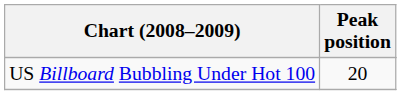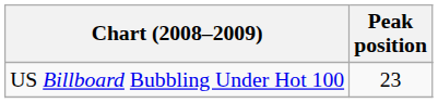 <table class="wikitable sortable">
 <tr>
 <th>Chart (2008–2009)</th>
 <th>Peak<br>position</th>
 </tr>
 <tr>
 </tr>
 <tr>
 <td>US <em><a href='#'>Billboard</a></em> <a href='#'>Bubbling Under Hot 100</a></td>
-<td align="center">20</td>
+<td align="center">23</td>
 </tr>
 <tr>
 </tr>
 </table>
